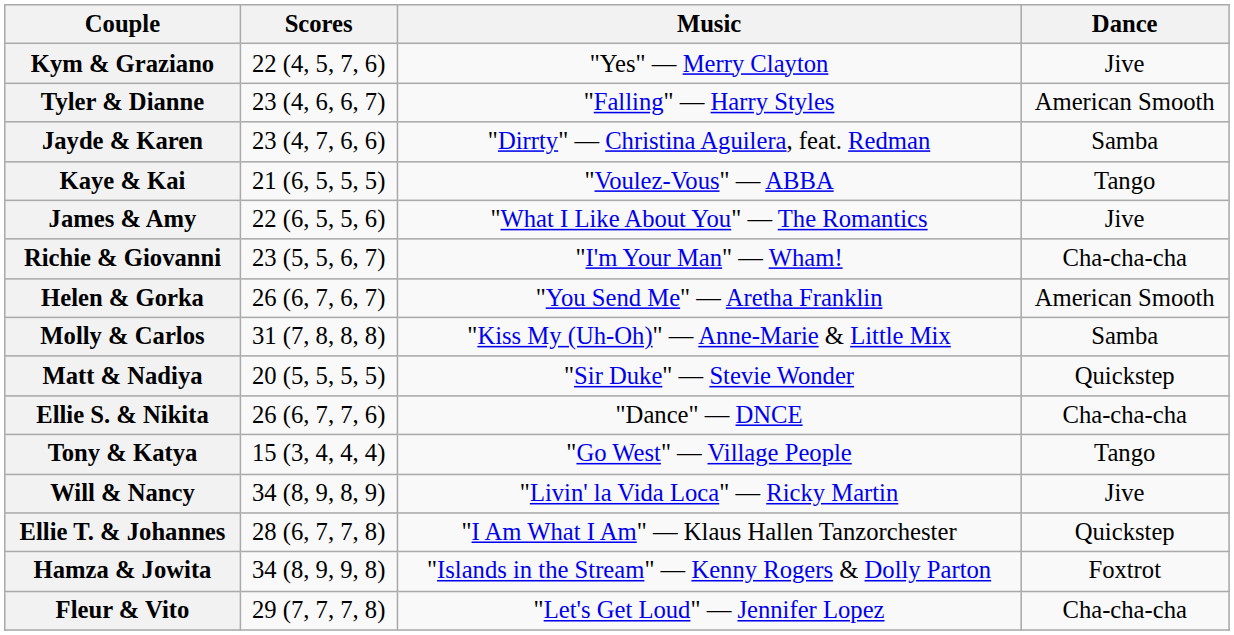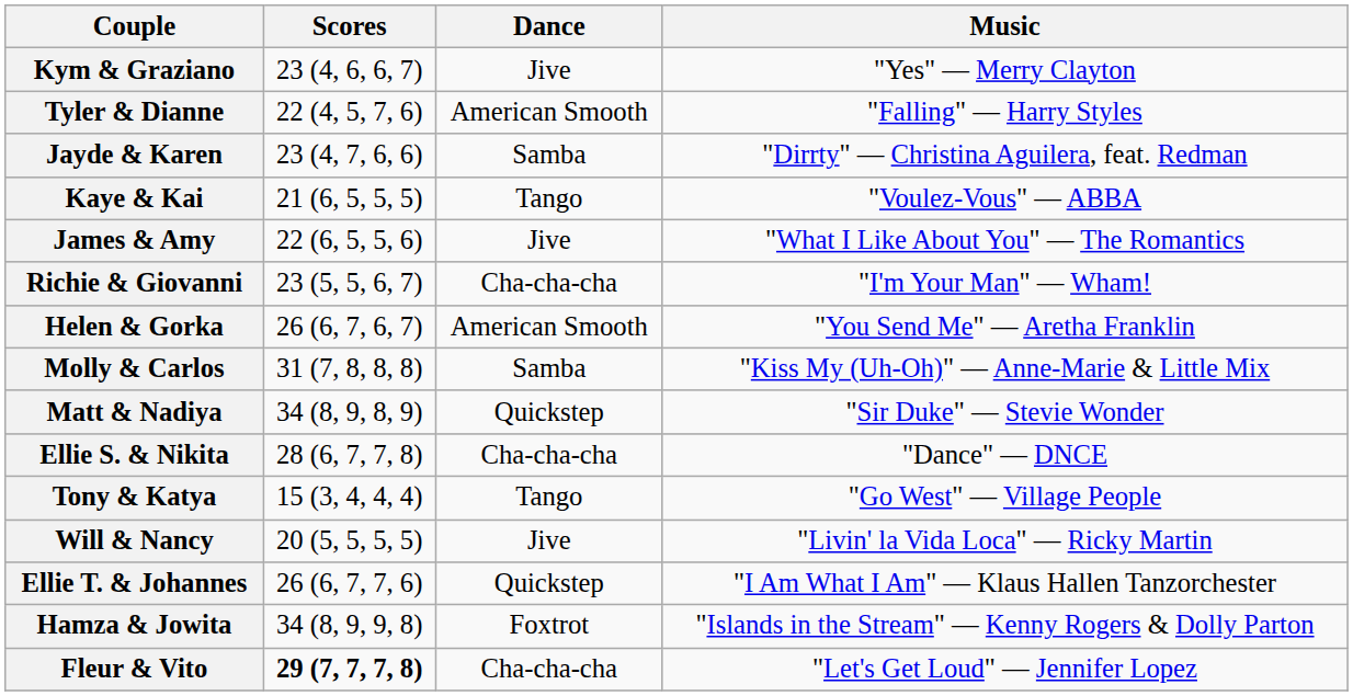 <table class="wikitable sortable" style="text-align:center; width: 90%">
 <tr>
 <th scope="col">Couple</th>
 <th scope="col">Scores</th>
+<th scope="col" class="unsortable">Dance</th>
 <th scope="col" class="unsortable">Music</th>
-<th scope="col" class="unsortable">Dance</th>
 </tr>
 <tr>
 <th scope="row">Kym & Graziano</th>
-<td>22 (4, 5, 7, 6)</td>
+<td>23 (4, 6, 6, 7)</td>
+<td>Jive</td>
 <td>"Yes" — <a href='#'>Merry Clayton</a></td>
-<td>Jive</td>
 </tr>
 <tr>
 <th scope="row">Tyler & Dianne</th>
-<td>23 (4, 6, 6, 7)</td>
+<td>22 (4, 5, 7, 6)</td>
+<td>American Smooth</td>
 <td>"<a href='#'>Falling</a>" — <a href='#'>Harry Styles</a></td>
-<td>American Smooth</td>
 </tr>
 <tr>
 <th scope="row">Jayde & Karen</th>
 <td>23 (4, 7, 6, 6)</td>
+<td>Samba</td>
 <td>"<a href='#'>Dirrty</a>" — <a href='#'>Christina Aguilera</a>, feat. <a href='#'>Redman</a></td>
-<td>Samba</td>
 </tr>
 <tr>
 <th scope="row">Kaye & Kai</th>
 <td>21 (6, 5, 5, 5)</td>
+<td>Tango</td>
 <td>"<a href='#'>Voulez-Vous</a>" — <a href='#'>ABBA</a></td>
-<td>Tango</td>
 </tr>
 <tr>
 <th scope="row">James & Amy</th>
 <td>22 (6, 5, 5, 6)</td>
+<td>Jive</td>
 <td>"<a href='#'>What I Like About You</a>" — <a href='#'>The Romantics</a></td>
-<td>Jive</td>
 </tr>
 <tr>
 <th scope="row">Richie & Giovanni</th>
 <td>23 (5, 5, 6, 7)</td>
+<td>Cha-cha-cha</td>
 <td>"<a href='#'>I'm Your Man</a>" — <a href='#'>Wham!</a></td>
-<td>Cha-cha-cha</td>
 </tr>
 <tr>
 <th scope="row">Helen & Gorka</th>
 <td>26 (6, 7, 6, 7)</td>
+<td>American Smooth</td>
 <td>"<a href='#'>You Send Me</a>" — <a href='#'>Aretha Franklin</a></td>
-<td>American Smooth</td>
 </tr>
 <tr>
 <th scope="row">Molly & Carlos</th>
 <td>31 (7, 8, 8, 8)</td>
+<td>Samba</td>
 <td>"<a href='#'>Kiss My (Uh-Oh)</a>" — <a href='#'>Anne-Marie</a> & <a href='#'>Little Mix</a></td>
-<td>Samba</td>
 </tr>
 <tr>
 <th scope="row">Matt & Nadiya</th>
-<td>20 (5, 5, 5, 5)</td>
+<td>34 (8, 9, 8, 9)</td>
+<td>Quickstep</td>
 <td>"<a href='#'>Sir Duke</a>" — <a href='#'>Stevie Wonder</a></td>
-<td>Quickstep</td>
 </tr>
 <tr>
 <th scope="row">Ellie S. & Nikita</th>
-<td>26 (6, 7, 7, 6)</td>
+<td>28 (6, 7, 7, 8)</td>
+<td>Cha-cha-cha</td>
 <td>"Dance" — <a href='#'>DNCE</a></td>
-<td>Cha-cha-cha</td>
 </tr>
 <tr>
 <th scope="row">Tony & Katya</th>
 <td>15 (3, 4, 4, 4)</td>
+<td>Tango</td>
 <td>"<a href='#'>Go West</a>" — <a href='#'>Village People</a></td>
-<td>Tango</td>
 </tr>
 <tr>
 <th scope="row">Will & Nancy</th>
-<td>34 (8, 9, 8, 9)</td>
+<td>20 (5, 5, 5, 5)</td>
+<td>Jive</td>
 <td>"<a href='#'>Livin' la Vida Loca</a>" — <a href='#'>Ricky Martin</a></td>
-<td>Jive</td>
 </tr>
 <tr>
 <th scope="row">Ellie T. & Johannes</th>
-<td>28 (6, 7, 7, 8)</td>
+<td>26 (6, 7, 7, 6)</td>
+<td>Quickstep</td>
 <td>"<a href='#'>I Am What I Am</a>" — Klaus Hallen Tanzorchester</td>
-<td>Quickstep</td>
 </tr>
 <tr>
 <th scope="row">Hamza & Jowita</th>
 <td>34 (8, 9, 9, 8)</td>
+<td>Foxtrot</td>
 <td>"<a href='#'>Islands in the Stream</a>" — <a href='#'>Kenny Rogers</a> & <a href='#'>Dolly Parton</a></td>
-<td>Foxtrot</td>
 </tr>
 <tr>
 <th scope="row">Fleur & Vito</th>
-<td>29 (7, 7, 7, 8)</td>
+<td><strong>29 (7, 7, 7, 8)</strong></td>
+<td>Cha-cha-cha</td>
 <td>"<a href='#'>Let's Get Loud</a>" — <a href='#'>Jennifer Lopez</a></td>
-<td>Cha-cha-cha</td>
 </tr>
 </table>
